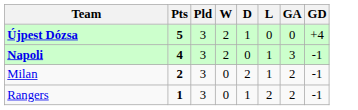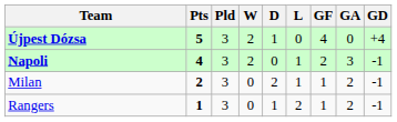 <table class="wikitable" style="text-align:center;">
 <tr>
 <th width=200>Team</th>
 <th width=20>Pts</th>
 <th width=20>Pld</th>
 <th width=20>W</th>
 <th width=20>D</th>
 <th width=20>L</th>
+<th width=20>GF</th>
 <th width=20>GA</th>
 <th width=20>GD</th>
 </tr>
 <tr style="background:#ccffcc">
 <td style="text-align:left"><strong> <a href='#'>Újpest Dózsa</a></strong></td>
 <td><strong>5</strong></td>
 <td>3</td>
 <td>2</td>
 <td>1</td>
 <td>0</td>
+<td>4</td>
 <td>0</td>
 <td>+4</td>
 </tr>
 <tr style="background:#ccffcc">
 <td style="text-align:left"><strong> <a href='#'>Napoli</a></strong></td>
 <td><strong>4</strong></td>
 <td>3</td>
 <td>2</td>
 <td>0</td>
 <td>1</td>
+<td>2</td>
 <td>3</td>
 <td>-1</td>
 </tr>
 <tr>
 <td style="text-align:left"> <a href='#'>Milan</a></td>
 <td><strong>2</strong></td>
 <td>3</td>
 <td>0</td>
 <td>2</td>
+<td>1</td>
 <td>1</td>
 <td>2</td>
 <td>-1</td>
 </tr>
 <tr>
 <td style="text-align:left"> <a href='#'>Rangers</a></td>
 <td><strong>1</strong></td>
 <td>3</td>
 <td>0</td>
 <td>1</td>
 <td>2</td>
+<td>1</td>
 <td>2</td>
 <td>-1</td>
 </tr>
 </table>
